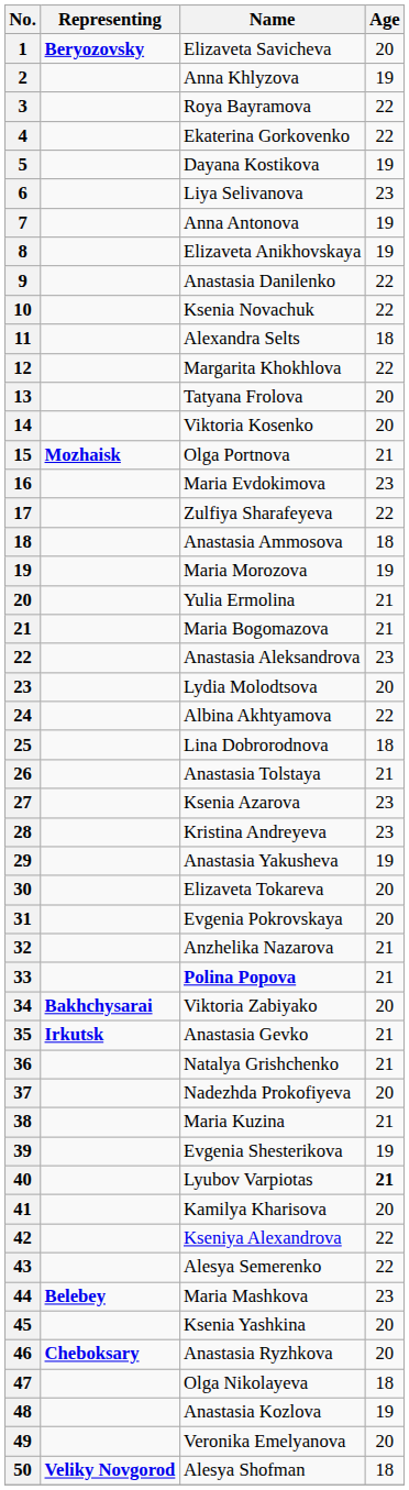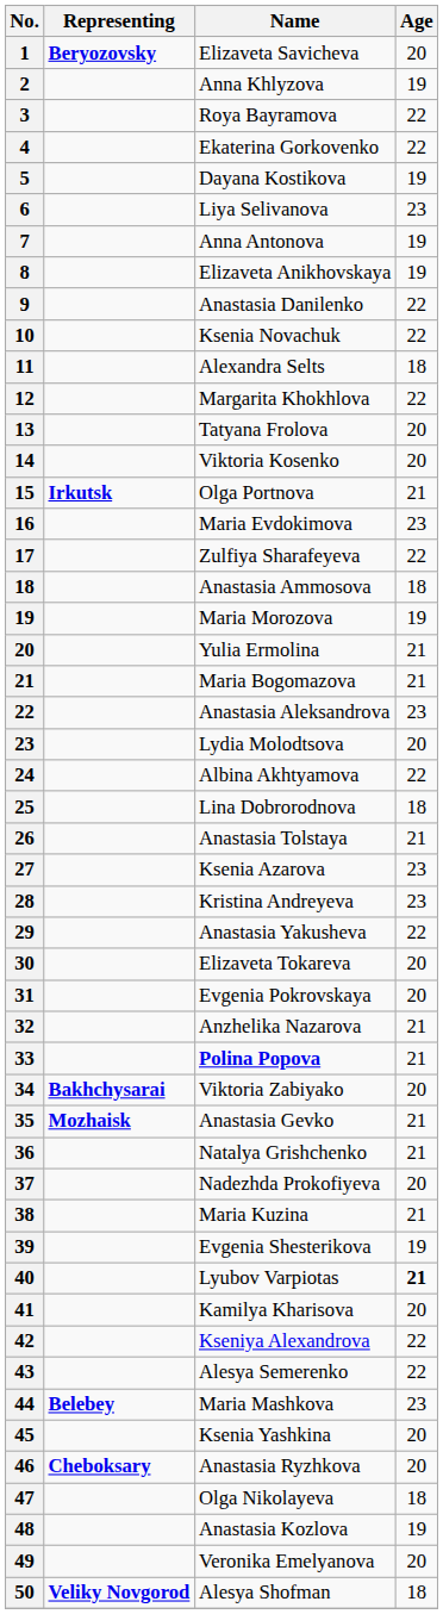 <table class="sortable wikitable">
 <tr style="background:#ccc;">
 <th>No.</th>
 <th>Representing</th>
 <th>Name</th>
 <th>Age</th>
 </tr>
 <tr>
 <th>1</th>
 <td><strong> <a href='#'>Beryozovsky</a></strong></td>
 <td>Elizaveta Savicheva</td>
 <td align=center>20</td>
 </tr>
 <tr>
 <th>2</th>
 <td><strong></strong></td>
 <td>Anna Khlyzova</td>
 <td align=center>19</td>
 </tr>
 <tr>
 <th>3</th>
 <td><strong></strong></td>
 <td>Roya Bayramova</td>
 <td align=center>22</td>
 </tr>
 <tr>
 <th>4</th>
 <td><strong></strong></td>
 <td>Ekaterina Gorkovenko</td>
 <td align=center>22</td>
 </tr>
 <tr>
 <th>5</th>
 <td><strong></strong></td>
 <td>Dayana Kostikova</td>
 <td align=center>19</td>
 </tr>
 <tr>
 <th>6</th>
 <td><strong></strong></td>
 <td>Liya Selivanova</td>
 <td align=center>23</td>
 </tr>
 <tr>
 <th>7</th>
 <td><strong></strong></td>
 <td>Anna Antonova</td>
 <td align=center>19</td>
 </tr>
 <tr>
 <th>8</th>
 <td><strong></strong></td>
 <td>Elizaveta Anikhovskaya</td>
 <td align=center>19</td>
 </tr>
 <tr>
 <th>9</th>
 <td><strong></strong></td>
 <td>Anastasia Danilenko</td>
 <td align=center>22</td>
 </tr>
 <tr>
 <th>10</th>
 <td><strong></strong></td>
 <td>Ksenia Novachuk</td>
 <td align=center>22</td>
 </tr>
 <tr>
 <th>11</th>
 <td><strong></strong></td>
 <td>Alexandra Selts</td>
 <td align=center>18</td>
 </tr>
 <tr>
 <th>12</th>
 <td><strong></strong></td>
 <td>Margarita Khokhlova</td>
 <td align=center>22</td>
 </tr>
 <tr>
 <th>13</th>
 <td><strong></strong></td>
 <td>Tatyana Frolova</td>
 <td align=center>20</td>
 </tr>
 <tr>
 <th>14</th>
 <td><strong></strong></td>
 <td>Viktoria Kosenko</td>
 <td align=center>20</td>
 </tr>
 <tr>
 <th>15</th>
-<td><strong> <a href='#'>Mozhaisk</a></strong></td>
+<td><strong> <a href='#'>Irkutsk</a></strong></td>
 <td>Olga Portnova</td>
 <td align=center>21</td>
 </tr>
 <tr>
 <th>16</th>
 <td><strong></strong></td>
 <td>Maria Evdokimova</td>
 <td align=center>23</td>
 </tr>
 <tr>
 <th>17</th>
 <td><strong></strong></td>
 <td>Zulfiya Sharafeyeva</td>
 <td align=center>22</td>
 </tr>
 <tr>
 <th>18</th>
 <td><strong></strong></td>
 <td>Anastasia Ammosova</td>
 <td align=center>18</td>
 </tr>
 <tr>
 <th>19</th>
 <td><strong></strong></td>
 <td>Maria Morozova</td>
 <td align=center>19</td>
 </tr>
 <tr>
 <th>20</th>
 <td><strong></strong></td>
 <td>Yulia Ermolina</td>
 <td align=center>21</td>
 </tr>
 <tr>
 <th>21</th>
 <td><strong></strong></td>
 <td>Maria Bogomazova</td>
 <td align=center>21</td>
 </tr>
 <tr>
 <th>22</th>
 <td><strong></strong></td>
 <td>Anastasia Aleksandrova</td>
 <td align=center>23</td>
 </tr>
 <tr>
 <th>23</th>
 <td><strong></strong></td>
 <td>Lydia Molodtsova</td>
 <td align=center>20</td>
 </tr>
 <tr>
 <th>24</th>
 <td><strong></strong></td>
 <td>Albina Akhtyamova</td>
 <td align=center>22</td>
 </tr>
 <tr>
 <th>25</th>
 <td><strong></strong></td>
 <td>Lina Dobrorodnova</td>
 <td align=center>18</td>
 </tr>
 <tr>
 <th>26</th>
 <td><strong></strong></td>
 <td>Anastasia Tolstaya</td>
 <td align=center>21</td>
 </tr>
 <tr>
 <th>27</th>
 <td><strong></strong></td>
 <td>Ksenia Azarova</td>
 <td align=center>23</td>
 </tr>
 <tr>
 <th>28</th>
 <td><strong></strong></td>
 <td>Kristina Andreyeva</td>
 <td align=center>23</td>
 </tr>
 <tr>
 <th>29</th>
 <td><strong></strong></td>
 <td>Anastasia Yakusheva</td>
-<td align=center>19</td>
+<td align=center>22</td>
 </tr>
 <tr>
 <th>30</th>
 <td><strong></strong></td>
 <td>Elizaveta Tokareva</td>
 <td align=center>20</td>
 </tr>
 <tr>
 <th>31</th>
 <td><strong></strong></td>
 <td>Evgenia Pokrovskaya</td>
 <td align=center>20</td>
 </tr>
 <tr>
 <th>32</th>
 <td><strong></strong></td>
 <td>Anzhelika Nazarova</td>
 <td align=center>21</td>
 </tr>
 <tr>
 <th>33</th>
 <td><strong></strong></td>
 <td><strong><a href='#'>Polina Popova</a></strong></td>
 <td align=center>21</td>
 </tr>
 <tr>
 <th>34</th>
 <td><strong> <a href='#'>Bakhchysarai</a></strong></td>
 <td>Viktoria Zabiyako</td>
 <td align=center>20</td>
 </tr>
 <tr>
 <th>35</th>
-<td><strong> <a href='#'>Irkutsk</a></strong></td>
+<td><strong> <a href='#'>Mozhaisk</a></strong></td>
 <td>Anastasia Gevko</td>
 <td align=center>21</td>
 </tr>
 <tr>
 <th>36</th>
 <td><strong></strong></td>
 <td>Natalya Grishchenko</td>
 <td align=center>21</td>
 </tr>
 <tr>
 <th>37</th>
 <td><strong></strong></td>
 <td>Nadezhda Prokofiyeva</td>
 <td align=center>20</td>
 </tr>
 <tr>
 <th>38</th>
 <td><strong></strong></td>
 <td>Maria Kuzina</td>
 <td align=center>21</td>
 </tr>
 <tr>
 <th>39</th>
 <td><strong></strong></td>
 <td>Evgenia Shesterikova</td>
 <td align=center>19</td>
 </tr>
 <tr>
 <th>40</th>
 <td><strong></strong></td>
 <td>Lyubov Varpiotas</td>
 <td align=center><strong>21</strong></td>
 </tr>
 <tr>
 <th>41</th>
 <td><strong></strong></td>
 <td>Kamilya Kharisova</td>
 <td align=center>20</td>
 </tr>
 <tr>
 <th>42</th>
 <td><strong></strong></td>
 <td><a href='#'>Kseniya Alexandrova</a></td>
 <td align=center>22</td>
 </tr>
 <tr>
 <th>43</th>
 <td><strong></strong></td>
 <td>Alesya Semerenko</td>
 <td align=center>22</td>
 </tr>
 <tr>
 <th>44</th>
 <td><strong> <a href='#'>Belebey</a></strong></td>
 <td>Maria Mashkova</td>
 <td align=center>23</td>
 </tr>
 <tr>
 <th>45</th>
 <td><strong></strong></td>
 <td>Ksenia Yashkina</td>
 <td align=center>20</td>
 </tr>
 <tr>
 <th>46</th>
 <td><strong> <a href='#'>Cheboksary</a></strong></td>
 <td>Anastasia Ryzhkova</td>
 <td align=center>20</td>
 </tr>
 <tr>
 <th>47</th>
 <td><strong></strong></td>
 <td>Olga Nikolayeva</td>
 <td align=center>18</td>
 </tr>
 <tr>
 <th>48</th>
 <td><strong></strong></td>
 <td>Anastasia Kozlova</td>
 <td align=center>19</td>
 </tr>
 <tr>
 <th>49</th>
 <td><strong></strong></td>
 <td>Veronika Emelyanova</td>
 <td align=center>20</td>
 </tr>
 <tr>
 <th>50</th>
 <td><strong> <a href='#'>Veliky Novgorod</a></strong></td>
 <td>Alesya Shofman</td>
 <td align=center>18</td>
 </tr>
 <tr>
 </tr>
 </table>
